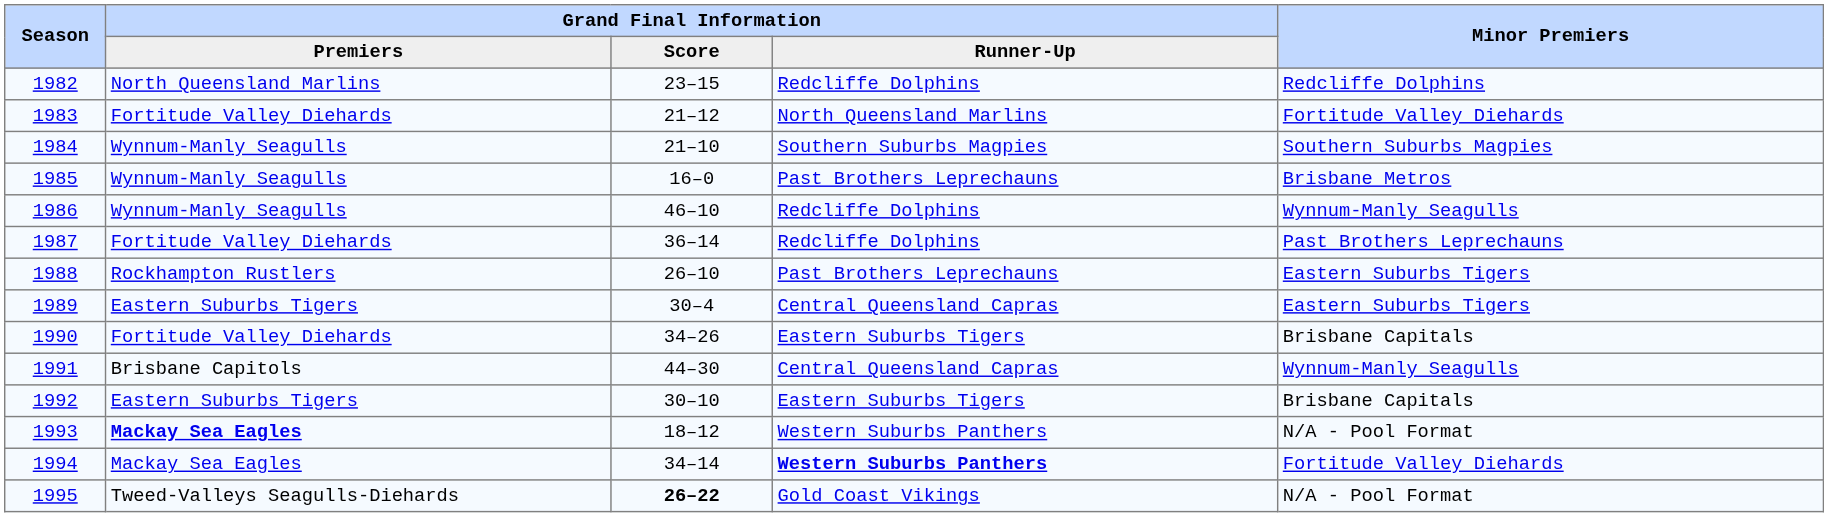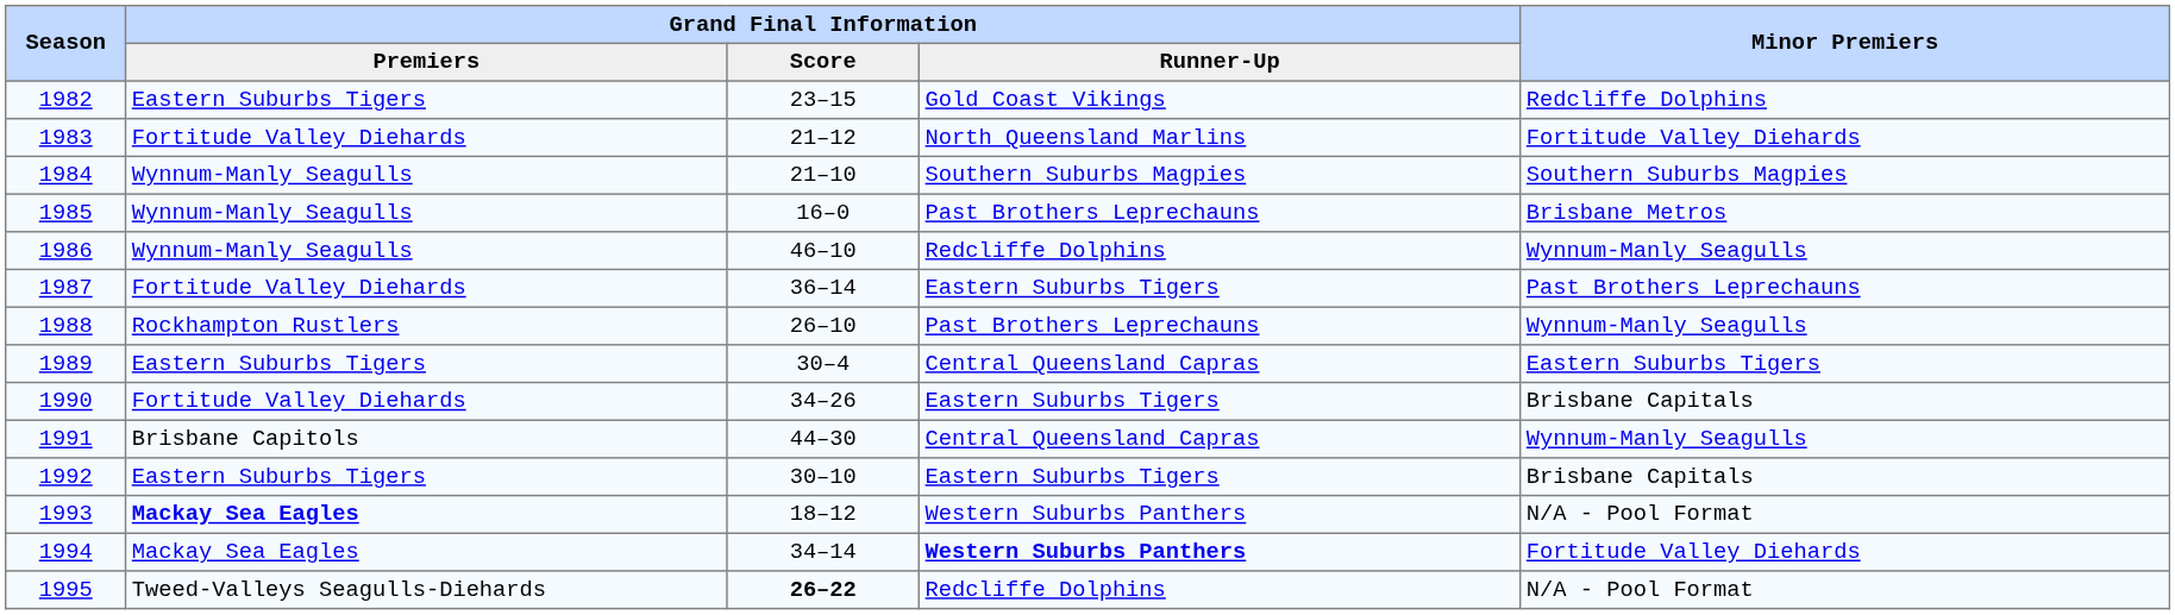 <table border=1 style="border-collapse:collapse;" cellpadding=3 cellspacing=0 width=100%>
 <tr bgcolor=#C1D8FF>
 <th rowspan=2 width=05%>Season</th>
 <th rowspan=1 colspan=03>Grand Final Information</th>
 <th rowspan=2 width=27%>Minor Premiers</th>
 </tr>
 <tr bgcolor=#EFEFEF>
 <th rowspan=1 width=25%>Premiers</th>
 <th rowspan=1 width=08%>Score</th>
 <th rowspan=1 width=25%>Runner-Up</th>
 </tr>
 <tr align=center bgcolor=#F5FAFF>
 <td><a href='#'>1982</a></td>
-<td align=left> <a href='#'>North Queensland Marlins</a></td>
+<td align=left> <a href='#'>Eastern Suburbs Tigers</a></td>
 <td>23–15</td>
-<td align=left> <a href='#'>Redcliffe Dolphins</a></td>
+<td align=left> <a href='#'>Gold Coast Vikings</a></td>
 <td align=left> <a href='#'>Redcliffe Dolphins</a></td>
 </tr>
 <tr align=center bgcolor=#F5FAFF>
 <td><a href='#'>1983</a></td>
 <td align=left> <a href='#'>Fortitude Valley Diehards</a></td>
 <td>21–12</td>
 <td align=left> <a href='#'>North Queensland Marlins</a></td>
 <td align=left> <a href='#'>Fortitude Valley Diehards</a></td>
 </tr>
 <tr align=center bgcolor=#F5FAFF>
 <td><a href='#'>1984</a></td>
 <td align=left> <a href='#'>Wynnum-Manly Seagulls</a></td>
 <td>21–10</td>
 <td align=left> <a href='#'>Southern Suburbs Magpies</a></td>
 <td align=left> <a href='#'>Southern Suburbs Magpies</a></td>
 </tr>
 <tr align=center bgcolor=#F5FAFF>
 <td><a href='#'>1985</a></td>
 <td align=left> <a href='#'>Wynnum-Manly Seagulls</a></td>
 <td>16–0</td>
 <td align=left> <a href='#'>Past Brothers Leprechauns</a></td>
 <td align=left> <a href='#'>Brisbane Metros</a></td>
 </tr>
 <tr align=center bgcolor=#F5FAFF>
 <td><a href='#'>1986</a></td>
 <td align=left> <a href='#'>Wynnum-Manly Seagulls</a></td>
 <td>46–10</td>
 <td align=left> <a href='#'>Redcliffe Dolphins</a></td>
 <td align=left> <a href='#'>Wynnum-Manly Seagulls</a></td>
 </tr>
 <tr align=center bgcolor=#F5FAFF>
 <td><a href='#'>1987</a></td>
 <td align=left> <a href='#'>Fortitude Valley Diehards</a></td>
 <td>36–14</td>
-<td align=left> <a href='#'>Redcliffe Dolphins</a></td>
+<td align=left> <a href='#'>Eastern Suburbs Tigers</a></td>
 <td align=left> <a href='#'>Past Brothers Leprechauns</a></td>
 </tr>
 <tr align=center bgcolor=#F5FAFF>
 <td><a href='#'>1988</a></td>
 <td align=left> <a href='#'>Rockhampton Rustlers</a></td>
 <td>26–10</td>
 <td align=left> <a href='#'>Past Brothers Leprechauns</a></td>
-<td align=left> <a href='#'>Eastern Suburbs Tigers</a></td>
+<td align=left> <a href='#'>Wynnum-Manly Seagulls</a></td>
 </tr>
 <tr align=center bgcolor=#F5FAFF>
 <td><a href='#'>1989</a></td>
 <td align=left> <a href='#'>Eastern Suburbs Tigers</a></td>
 <td>30–4</td>
 <td align=left> <a href='#'>Central Queensland Capras</a></td>
 <td align=left> <a href='#'>Eastern Suburbs Tigers</a></td>
 </tr>
 <tr align=center bgcolor=#F5FAFF>
 <td><a href='#'>1990</a></td>
 <td align=left> <a href='#'>Fortitude Valley Diehards</a></td>
 <td>34–26</td>
 <td align=left> <a href='#'>Eastern Suburbs Tigers</a></td>
 <td align=left> Brisbane Capitals</td>
 </tr>
 <tr align=center bgcolor=#F5FAFF>
 <td><a href='#'>1991</a></td>
 <td align=left> Brisbane Capitols</td>
 <td>44–30</td>
 <td align=left> <a href='#'>Central Queensland Capras</a></td>
 <td align=left> <a href='#'>Wynnum-Manly Seagulls</a></td>
 </tr>
 <tr align=center bgcolor=#F5FAFF>
 <td><a href='#'>1992</a></td>
 <td align=left> <a href='#'>Eastern Suburbs Tigers</a></td>
 <td>30–10</td>
 <td align=left> <a href='#'>Eastern Suburbs Tigers</a></td>
 <td align=left> Brisbane Capitals</td>
 </tr>
 <tr align=center bgcolor=#F5FAFF>
 <td><a href='#'>1993</a></td>
 <td align=left><strong> <a href='#'>Mackay Sea Eagles</a></strong></td>
 <td>18–12</td>
 <td align=left> <a href='#'>Western Suburbs Panthers</a></td>
 <td align=left>N/A - Pool Format</td>
 </tr>
 <tr align=center bgcolor=#F5FAFF>
 <td><a href='#'>1994</a></td>
 <td align=left> <a href='#'>Mackay Sea Eagles</a></td>
 <td>34–14</td>
 <td align=left><strong> <a href='#'>Western Suburbs Panthers</a></strong></td>
 <td align=left> <a href='#'>Fortitude Valley Diehards</a></td>
 </tr>
 <tr align=center bgcolor=#F5FAFF>
 <td><a href='#'>1995</a></td>
 <td align=left> Tweed-Valleys Seagulls-Diehards</td>
 <td><strong>26–22</strong></td>
-<td align=left> <a href='#'>Gold Coast Vikings</a></td>
+<td align=left> <a href='#'>Redcliffe Dolphins</a></td>
 <td align=left>N/A - Pool Format</td>
 </tr>
 </table>
